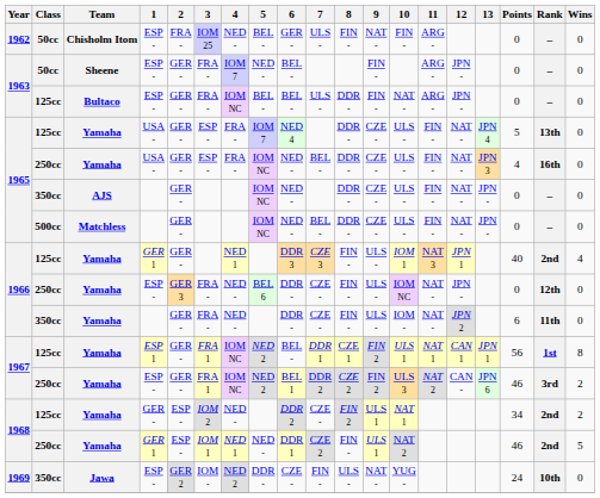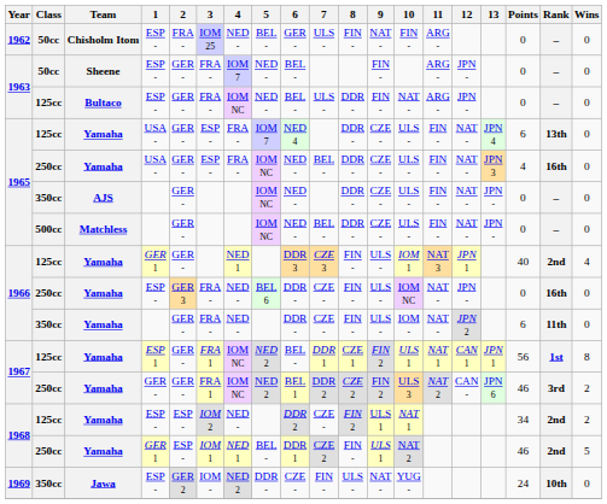 <table class="wikitable" style="text-align:center; font-size:95%">
 <tr>
 <th>Year</th>
 <th>Class</th>
 <th>Team</th>
 <th>1</th>
 <th>2</th>
 <th>3</th>
 <th>4</th>
 <th>5</th>
 <th>6</th>
 <th>7</th>
 <th>8</th>
 <th>9</th>
 <th>10</th>
 <th>11</th>
 <th>12</th>
 <th>13</th>
 <th>Points</th>
 <th>Rank</th>
 <th>Wins</th>
 </tr>
 <tr>
 <th><a href='#'>1962</a></th>
 <th>50cc</th>
 <th>Chisholm Itom</th>
 <td><a href='#'>ESP</a><br><small>-</small></td>
 <td><a href='#'>FRA</a><br><small>-</small></td>
 <td style="background:#CFCFFF;"><a href='#'>IOM</a><br><small>25</small></td>
 <td><a href='#'>NED</a><br><small>-</small></td>
 <td><a href='#'>BEL</a><br><small>-</small></td>
 <td><a href='#'>GER</a><br><small>-</small></td>
 <td><a href='#'>ULS</a><br><small>-</small></td>
 <td><a href='#'>FIN</a><br><small>-</small></td>
 <td><a href='#'>NAT</a><br><small>-</small></td>
 <td><a href='#'>FIN</a><br><small>-</small></td>
 <td><a href='#'>ARG</a><br><small>-</small></td>
 <td></td>
 <td></td>
 <td>0</td>
 <th>–</th>
 <td>0</td>
 </tr>
 <tr>
 <th rowspan=2><a href='#'>1963</a></th>
 <th>50cc</th>
 <th>Sheene</th>
 <td><a href='#'>ESP</a><br><small>-</small></td>
 <td><a href='#'>GER</a><br><small>-</small></td>
 <td><a href='#'>FRA</a><br><small>-</small></td>
 <td style="background:#CFCFFF;"><a href='#'>IOM</a><br><small>7</small></td>
 <td><a href='#'>NED</a><br><small>-</small></td>
 <td><a href='#'>BEL</a><br><small>-</small></td>
 <td></td>
 <td></td>
 <td><a href='#'>FIN</a><br><small>-</small></td>
 <td></td>
 <td><a href='#'>ARG</a><br><small>-</small></td>
 <td><a href='#'>JPN</a><br><small>-</small></td>
 <td></td>
 <td>0</td>
 <th>–</th>
 <td>0</td>
 </tr>
 <tr>
 <th>125cc</th>
 <th><a href='#'>Bultaco</a></th>
 <td><a href='#'>ESP</a><br><small>-</small></td>
 <td><a href='#'>GER</a><br><small>-</small></td>
 <td><a href='#'>FRA</a><br><small>-</small></td>
 <td style="background:#EFCFFF;"><a href='#'>IOM</a><br><small>NC</small></td>
-<td><a href='#'>BEL</a><br><small>-</small></td>
+<td><a href='#'>NED</a><br><small>-</small></td>
 <td><a href='#'>BEL</a><br><small>-</small></td>
 <td><a href='#'>ULS</a><br><small>-</small></td>
 <td><a href='#'>DDR</a><br><small>-</small></td>
 <td><a href='#'>FIN</a><br><small>-</small></td>
 <td><a href='#'>NAT</a><br><small>-</small></td>
 <td><a href='#'>ARG</a><br><small>-</small></td>
 <td><a href='#'>JPN</a><br><small>-</small></td>
 <td></td>
 <td>0</td>
 <th>–</th>
 <td>0</td>
 </tr>
 <tr>
 <th rowspan=4><a href='#'>1965</a></th>
 <th>125cc</th>
 <th><a href='#'>Yamaha</a></th>
 <td><a href='#'>USA</a><br><small>-</small></td>
 <td><a href='#'>GER</a><br><small>-</small></td>
 <td><a href='#'>ESP</a><br><small>-</small></td>
 <td><a href='#'>FRA</a><br><small>-</small></td>
 <td style="background:#CFCFFF;"><a href='#'>IOM</a><br><small>7</small></td>
 <td style="background:#DFFFDF;"><a href='#'>NED</a><br><small>4</small></td>
 <td></td>
 <td><a href='#'>DDR</a><br><small>-</small></td>
 <td><a href='#'>CZE</a><br><small>-</small></td>
 <td><a href='#'>ULS</a><br><small>-</small></td>
 <td><a href='#'>FIN</a><br><small>-</small></td>
 <td><a href='#'>NAT</a><br><small>-</small></td>
 <td style="background:#DFFFDF;"><a href='#'>JPN</a><br><small>4</small></td>
-<td>5</td>
+<td>6</td>
 <th>13th</th>
 <td>0</td>
 </tr>
 <tr>
 <th>250cc</th>
 <th><a href='#'>Yamaha</a></th>
 <td><a href='#'>USA</a><br><small>-</small></td>
 <td><a href='#'>GER</a><br><small>-</small></td>
 <td><a href='#'>ESP</a><br><small>-</small></td>
 <td><a href='#'>FRA</a><br><small>-</small></td>
 <td style="background:#EFCFFF;"><a href='#'>IOM</a><br><small>NC</small></td>
 <td><a href='#'>NED</a><br><small>-</small></td>
 <td><a href='#'>BEL</a><br><small>-</small></td>
 <td><a href='#'>DDR</a><br><small>-</small></td>
 <td><a href='#'>CZE</a><br><small>-</small></td>
 <td><a href='#'>ULS</a><br><small>-</small></td>
 <td><a href='#'>FIN</a><br><small>-</small></td>
 <td><a href='#'>NAT</a><br><small>-</small></td>
 <td style="background:#FFDF9F;"><a href='#'>JPN</a><br><small>3</small></td>
 <td>4</td>
 <th>16th</th>
 <td>0</td>
 </tr>
 <tr>
 <th>350cc</th>
 <th><a href='#'>AJS</a></th>
 <td></td>
 <td><a href='#'>GER</a><br><small>-</small></td>
 <td></td>
 <td></td>
 <td style="background:#EFCFFF;"><a href='#'>IOM</a><br><small>NC</small></td>
 <td><a href='#'>NED</a><br><small>-</small></td>
 <td></td>
 <td><a href='#'>DDR</a><br><small>-</small></td>
 <td><a href='#'>CZE</a><br><small>-</small></td>
 <td><a href='#'>ULS</a><br><small>-</small></td>
 <td><a href='#'>FIN</a><br><small>-</small></td>
 <td><a href='#'>NAT</a><br><small>-</small></td>
 <td><a href='#'>JPN</a><br><small>-</small></td>
 <td>0</td>
 <th>–</th>
 <td>0</td>
 </tr>
 <tr>
 <th>500cc</th>
 <th><a href='#'>Matchless</a></th>
 <td></td>
 <td><a href='#'>GER</a><br><small>-</small></td>
 <td></td>
 <td></td>
 <td style="background:#EFCFFF;"><a href='#'>IOM</a><br><small>NC</small></td>
 <td><a href='#'>NED</a><br><small>-</small></td>
 <td><a href='#'>BEL</a><br><small>-</small></td>
 <td><a href='#'>DDR</a><br><small>-</small></td>
 <td><a href='#'>CZE</a><br><small>-</small></td>
 <td><a href='#'>ULS</a><br><small>-</small></td>
 <td><a href='#'>FIN</a><br><small>-</small></td>
 <td><a href='#'>NAT</a><br><small>-</small></td>
 <td><a href='#'>JPN</a><br><small>-</small></td>
 <td>0</td>
 <th>–</th>
 <td>0</td>
 </tr>
 <tr>
 <th rowspan=3><a href='#'>1966</a></th>
 <th>125cc</th>
 <th><a href='#'>Yamaha</a></th>
 <td style="background:#FFFFBF;"><em><a href='#'>GER</a></em><br><small>1</small></td>
 <td><a href='#'>GER</a><br><small>-</small></td>
 <td></td>
 <td style="background:#FFFFBF;"><a href='#'>NED</a><br><small>1</small></td>
 <td></td>
 <td style="background:#FFDF9F;"><a href='#'>DDR</a><br><small>3</small></td>
 <td style="background:#FFDF9F;"><em><a href='#'>CZE</a></em><br><small>3</small></td>
 <td><a href='#'>FIN</a><br><small>-</small></td>
 <td><a href='#'>ULS</a><br><small>-</small></td>
 <td style="background:#FFFFBF;"><em><a href='#'>IOM</a></em><br><small>1</small></td>
 <td style="background:#FFDF9F;"><a href='#'>NAT</a><br><small>3</small></td>
 <td style="background:#FFFFBF;"><em><a href='#'>JPN</a></em><br><small>1</small></td>
 <td></td>
 <td>40</td>
 <th>2nd</th>
 <td>4</td>
 </tr>
 <tr>
 <th>250cc</th>
 <th><a href='#'>Yamaha</a></th>
 <td><a href='#'>ESP</a><br><small>-</small></td>
 <td style="background:#FFDF9F;"><a href='#'>GER</a><br><small>3</small></td>
 <td><a href='#'>FRA</a><br><small>-</small></td>
 <td><a href='#'>NED</a><br><small>-</small></td>
 <td style="background:#DFFFDF;"><a href='#'>BEL</a><br><small>6</small></td>
 <td><a href='#'>DDR</a><br><small>-</small></td>
 <td><a href='#'>CZE</a><br><small>-</small></td>
 <td><a href='#'>FIN</a><br><small>-</small></td>
 <td><a href='#'>ULS</a><br><small>-</small></td>
 <td style="background:#EFCFFF;"><a href='#'>IOM</a><br><small>NC</small></td>
 <td><a href='#'>NAT</a><br><small>-</small></td>
 <td><a href='#'>JPN</a><br><small>-</small></td>
 <td></td>
 <td>0</td>
-<th>12th</th>
+<th>16th</th>
 <td>0</td>
 </tr>
 <tr>
 <th>350cc</th>
 <th><a href='#'>Yamaha</a></th>
 <td></td>
 <td><a href='#'>GER</a><br><small>-</small></td>
 <td><a href='#'>FRA</a><br><small>-</small></td>
 <td><a href='#'>NED</a><br><small>-</small></td>
 <td></td>
 <td><a href='#'>DDR</a><br><small>-</small></td>
 <td><a href='#'>CZE</a><br><small>-</small></td>
 <td><a href='#'>FIN</a><br><small>-</small></td>
 <td><a href='#'>ULS</a><br><small>-</small></td>
 <td><a href='#'>IOM</a><br><small>-</small></td>
 <td><a href='#'>NAT</a><br><small>-</small></td>
 <td style="background:#DFDFDF;"><em><a href='#'>JPN</a></em><br><small>2</small></td>
 <td></td>
 <td>6</td>
 <th>11th</th>
 <td>0</td>
 </tr>
 <tr>
 <th rowspan=2><a href='#'>1967</a></th>
 <th>125cc</th>
 <th><a href='#'>Yamaha</a></th>
 <td style="background:#FFFFBF;"><em><a href='#'>ESP</a></em><br><small>1</small></td>
 <td><a href='#'>GER</a><br><small>-</small></td>
 <td style="background:#FFFFBF;"><em><a href='#'>FRA</a></em><br><small>1</small></td>
 <td style="background:#EFCFFF;"><a href='#'>IOM</a><br><small>NC</small></td>
 <td style="background:#DFDFDF;"><em><a href='#'>NED</a></em><br><small>2</small></td>
 <td><a href='#'>BEL</a><br><small>-</small></td>
 <td style="background:#FFFFBF;"><em><a href='#'>DDR</a></em><br><small>1</small></td>
 <td style="background:#FFFFBF;"><a href='#'>CZE</a><br><small>1</small></td>
 <td style="background:#DFDFDF;"><em><a href='#'>FIN</a></em><br><small>2</small></td>
 <td style="background:#FFFFBF;"><em><a href='#'>ULS</a></em><br><small>1</small></td>
 <td style="background:#FFFFBF;"><em><a href='#'>NAT</a></em><br><small>1</small></td>
 <td style="background:#FFFFBF;"><em><a href='#'>CAN</a></em><br><small>1</small></td>
 <td style="background:#FFFFBF;"><em><a href='#'>JPN</a></em><br><small>1</small></td>
 <td>56</td>
 <th><a href='#'>1st</a></th>
 <td>8</td>
 </tr>
 <tr>
 <th>250cc</th>
 <th><a href='#'>Yamaha</a></th>
-<td><a href='#'>ESP</a><br><small>-</small></td>
+<td><a href='#'>GER</a><br><small>-</small></td>
 <td><a href='#'>GER</a><br><small>-</small></td>
 <td style="background:#FFFFBF;"><a href='#'>FRA</a><br><small>1</small></td>
 <td style="background:#EFCFFF;"><a href='#'>IOM</a><br><small>NC</small></td>
 <td style="background:#DFDFDF;"><a href='#'>NED</a><br><small>2</small></td>
 <td style="background:#FFFFBF;"><a href='#'>BEL</a><br><small>1</small></td>
 <td style="background:#DFDFDF;"><a href='#'>DDR</a><br><small>2</small></td>
 <td style="background:#DFDFDF;"><em><a href='#'>CZE</a></em><br><small>2</small></td>
 <td style="background:#DFDFDF;"><a href='#'>FIN</a><br><small>2</small></td>
 <td style="background:#FFDF9F;"><a href='#'>ULS</a><br><small>3</small></td>
 <td style="background:#DFDFDF;"><em><a href='#'>NAT</a></em><br><small>2</small></td>
 <td><a href='#'>CAN</a><br><small>-</small></td>
 <td style="background:#DFFFDF;"><a href='#'>JPN</a><br><small>6</small></td>
 <td>46</td>
 <th>3rd</th>
 <td>2</td>
 </tr>
 <tr>
 <th rowspan=2><a href='#'>1968</a></th>
 <th>125cc</th>
 <th><a href='#'>Yamaha</a></th>
-<td><a href='#'>GER</a><br><small>-</small></td>
+<td><a href='#'>ESP</a><br><small>-</small></td>
 <td><a href='#'>ESP</a><br><small>-</small></td>
 <td style="background:#DFDFDF;"><em><a href='#'>IOM</a></em><br><small>2</small></td>
 <td><a href='#'>NED</a><br><small>-</small></td>
 <td></td>
 <td style="background:#DFDFDF;"><em><a href='#'>DDR</a></em><br><small>2</small></td>
 <td><a href='#'>CZE</a><br><small>-</small></td>
 <td style="background:#DFDFDF;"><em><a href='#'>FIN</a></em><br><small>2</small></td>
 <td style="background:#FFFFBF;"><a href='#'>ULS</a><br><small>1</small></td>
 <td style="background:#FFFFBF;"><em><a href='#'>NAT</a></em><br><small>1</small></td>
 <td></td>
 <td></td>
 <td></td>
 <td>34</td>
 <th>2nd</th>
 <td>2</td>
 </tr>
 <tr>
 <th>250cc</th>
 <th><a href='#'>Yamaha</a></th>
 <td style="background:#FFFFBF;"><em><a href='#'>GER</a></em><br><small>1</small></td>
 <td><a href='#'>ESP</a><br><small>-</small></td>
 <td style="background:#FFFFBF;"><em><a href='#'>IOM</a></em><br><small>1</small></td>
 <td style="background:#FFFFBF;"><em><a href='#'>NED</a></em><br><small>1</small></td>
-<td><a href='#'>NED</a><br><small>-</small></td>
+<td><a href='#'>BEL</a><br><small>-</small></td>
 <td style="background:#FFFFBF;"><a href='#'>DDR</a><br><small>1</small></td>
 <td style="background:#DFDFDF;"><a href='#'>CZE</a><br><small>2</small></td>
 <td><a href='#'>FIN</a><br><small>-</small></td>
 <td style="background:#FFFFBF;"><em><a href='#'>ULS</a></em><br><small>1</small></td>
 <td style="background:#DFDFDF;"><a href='#'>NAT</a><br><small>2</small></td>
 <td></td>
 <td></td>
 <td></td>
 <td>46</td>
 <th>2nd</th>
 <td>5</td>
 </tr>
 <tr>
 <th><a href='#'>1969</a></th>
 <th>350cc</th>
 <th><a href='#'>Jawa</a></th>
 <td><a href='#'>ESP</a><br><small>-</small></td>
 <td style="background:#DFDFDF;"><a href='#'>GER</a><br><small>2</small></td>
 <td><a href='#'>IOM</a><br><small>-</small></td>
 <td style="background:#DFDFDF;"><a href='#'>NED</a><br><small>2</small></td>
 <td><a href='#'>DDR</a><br><small>-</small></td>
 <td><a href='#'>CZE</a><br><small>-</small></td>
 <td><a href='#'>FIN</a><br><small>-</small></td>
 <td><a href='#'>ULS</a><br><small>-</small></td>
 <td><a href='#'>NAT</a><br><small>-</small></td>
 <td><a href='#'>YUG</a><br><small>-</small></td>
 <td></td>
 <td></td>
 <td></td>
 <td>24</td>
 <th>10th</th>
 <td>0</td>
 </tr>
 <tr>
 </tr>
 </table>
